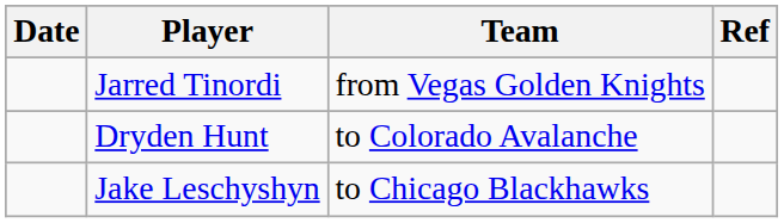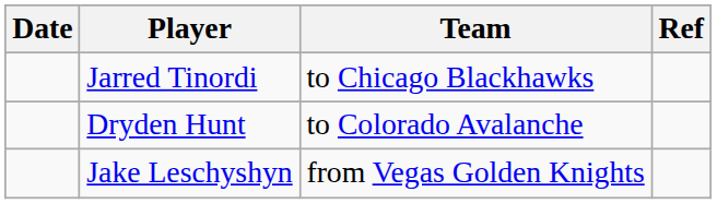 <table class="wikitable">
 <tr>
 <th>Date</th>
 <th>Player</th>
 <th>Team</th>
 <th>Ref</th>
 </tr>
 <tr>
 <td></td>
 <td><a href='#'>Jarred Tinordi</a></td>
-<td>from <a href='#'>Vegas Golden Knights</a></td>
+<td>to <a href='#'>Chicago Blackhawks</a></td>
 <td></td>
 </tr>
 <tr>
 <td></td>
 <td><a href='#'>Dryden Hunt</a></td>
 <td>to <a href='#'>Colorado Avalanche</a></td>
 <td></td>
 </tr>
 <tr>
 <td></td>
 <td><a href='#'>Jake Leschyshyn</a></td>
-<td>to <a href='#'>Chicago Blackhawks</a></td>
+<td>from <a href='#'>Vegas Golden Knights</a></td>
 <td></td>
 </tr>
 </table>
